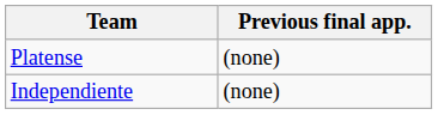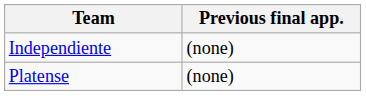 <table class="wikitable">
 <tr>
 <th width=150px>Team</th>
 <th width=150px>Previous final app.</th>
 </tr>
 <tr>
+<td><a href='#'>Independiente</a></td>
+<td>(none)</td>
+</tr>
+<tr>
 <td><a href='#'>Platense</a></td>
 <td>(none)</td>
 </tr>
-<tr>
-<td><a href='#'>Independiente</a></td>
-<td>(none)</td>
-</tr>
 </table>
